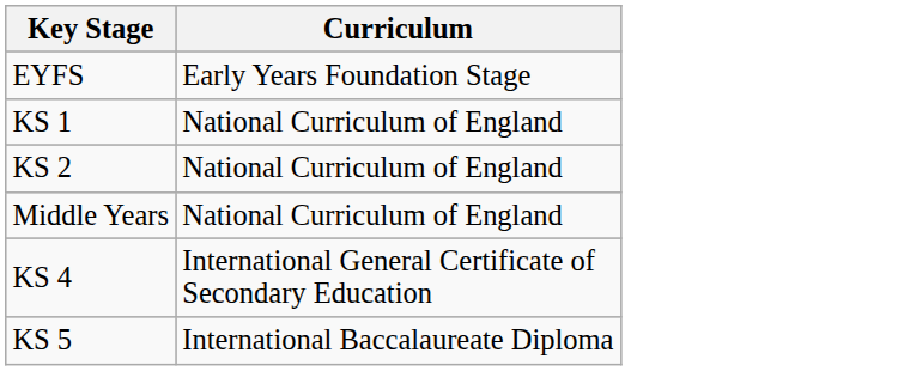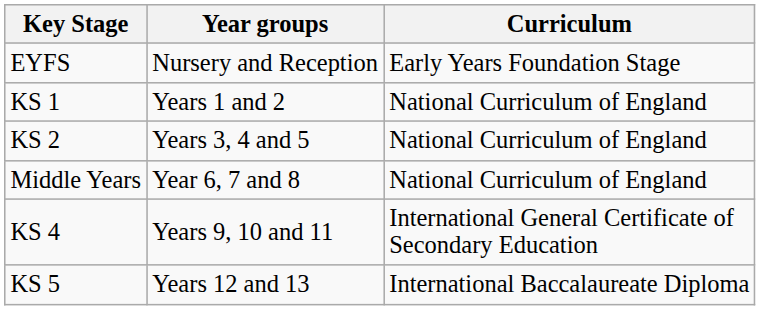 <table class="wikitable">
 <tr>
 <th>Key Stage</th>
+<th>Year groups</th>
 <th>Curriculum</th>
 </tr>
 <tr>
 <td>EYFS</td>
+<td>Nursery and Reception</td>
 <td>Early Years Foundation Stage</td>
 </tr>
 <tr>
 <td>KS 1</td>
+<td>Years 1 and 2</td>
 <td>National Curriculum of England</td>
 </tr>
 <tr>
 <td>KS 2</td>
+<td>Years 3, 4 and 5</td>
 <td>National Curriculum of England</td>
 </tr>
 <tr>
 <td>Middle Years</td>
+<td>Year 6, 7 and 8</td>
 <td>National Curriculum of England</td>
 </tr>
 <tr>
 <td>KS 4</td>
+<td>Years 9, 10 and 11</td>
 <td>International General Certificate of<br>Secondary Education</td>
 </tr>
 <tr>
 <td>KS 5</td>
+<td>Years 12 and 13</td>
 <td>International Baccalaureate Diploma</td>
 </tr>
 </table>
